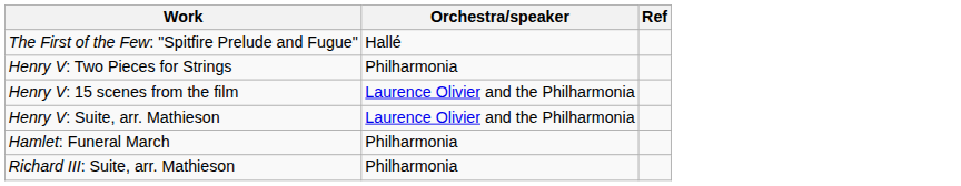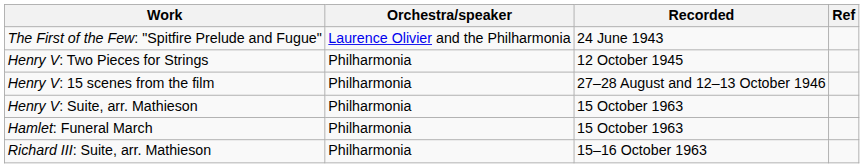 <table class="wikitable plainrowheaders" style="text-align: left; margin-right: 0;">
 <tr>
 <th scope="col">Work</th>
 <th scope="col">Orchestra/speaker</th>
+<th scope="col">Recorded</th>
 <th scope="col">Ref</th>
 </tr>
 <tr>
 <td><em>The First of the Few</em>: "Spitfire Prelude and Fugue"</td>
-<td>Hallé</td>
+<td><a href='#'>Laurence Olivier</a> and the Philharmonia</td>
+<td>24 June 1943</td>
 <td></td>
 </tr>
 <tr>
 <td><em>Henry V</em>: Two Pieces for Strings</td>
 <td>Philharmonia</td>
+<td>12 October 1945</td>
 <td></td>
 </tr>
 <tr>
 <td><em>Henry V</em>: 15 scenes from the film</td>
-<td><a href='#'>Laurence Olivier</a> and the Philharmonia</td>
+<td>Philharmonia</td>
+<td>27–28 August and 12–13 October 1946</td>
 <td></td>
 </tr>
 <tr>
 <td><em>Henry V</em>: Suite, arr. Mathieson</td>
-<td><a href='#'>Laurence Olivier</a> and the Philharmonia</td>
+<td>Philharmonia</td>
+<td>15 October 1963</td>
 <td></td>
 </tr>
 <tr>
 <td><em>Hamlet</em>: Funeral March</td>
 <td>Philharmonia</td>
+<td>15 October 1963</td>
 <td></td>
 </tr>
 <tr>
 <td><em>Richard III</em>: Suite, arr. Mathieson</td>
 <td>Philharmonia</td>
+<td>15–16 October 1963</td>
 <td></td>
 </tr>
 </table>
